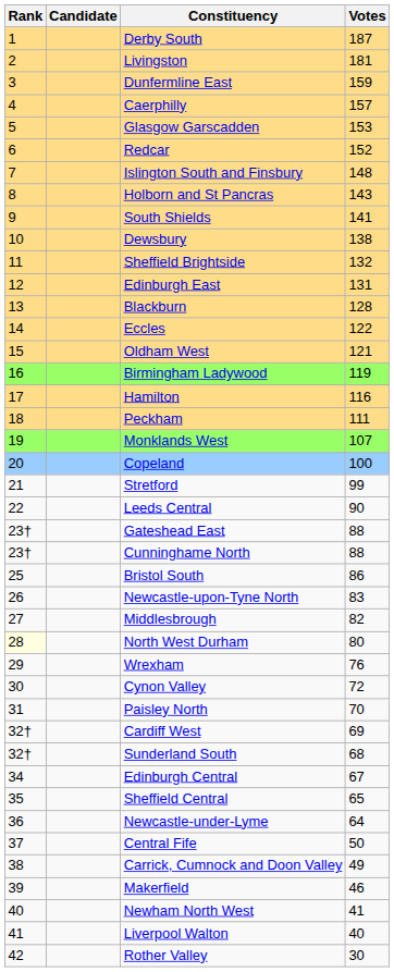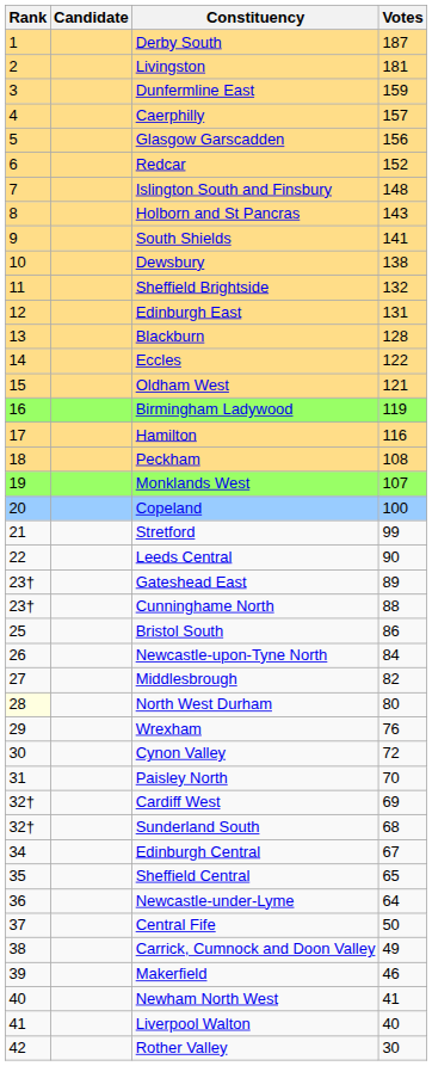 <table class="wikitable sortable">
 <tr>
 <th>Rank<br></th>
 <th>Candidate<br></th>
 <th>Constituency<br></th>
 <th>Votes<br></th>
 </tr>
 <tr bgcolor=ffdd88>
 <td>1</td>
 <td></td>
 <td><a href='#'>Derby South</a></td>
 <td>187</td>
 </tr>
 <tr bgcolor=ffdd88>
 <td>2</td>
 <td></td>
 <td><a href='#'>Livingston</a></td>
 <td>181</td>
 </tr>
 <tr bgcolor=ffdd88>
 <td>3</td>
 <td></td>
 <td><a href='#'>Dunfermline East</a></td>
 <td>159</td>
 </tr>
 <tr bgcolor=ffdd88>
 <td>4</td>
 <td></td>
 <td><a href='#'>Caerphilly</a></td>
 <td>157</td>
 </tr>
 <tr bgcolor=ffdd88>
 <td>5</td>
 <td></td>
 <td><a href='#'>Glasgow Garscadden</a></td>
-<td>153</td>
+<td>156</td>
 </tr>
 <tr bgcolor=ffdd88>
 <td>6</td>
 <td></td>
 <td><a href='#'>Redcar</a></td>
 <td>152</td>
 </tr>
 <tr bgcolor=ffdd88>
 <td>7</td>
 <td></td>
 <td><a href='#'>Islington South and Finsbury</a></td>
 <td>148</td>
 </tr>
 <tr bgcolor=ffdd88>
 <td>8</td>
 <td></td>
 <td><a href='#'>Holborn and St Pancras</a></td>
 <td>143</td>
 </tr>
 <tr bgcolor=ffdd88>
 <td>9</td>
 <td></td>
 <td><a href='#'>South Shields</a></td>
 <td>141</td>
 </tr>
 <tr bgcolor=ffdd88>
 <td>10</td>
 <td></td>
 <td><a href='#'>Dewsbury</a></td>
 <td>138</td>
 </tr>
 <tr bgcolor=ffdd88>
 <td>11</td>
 <td></td>
 <td><a href='#'>Sheffield Brightside</a></td>
 <td>132</td>
 </tr>
 <tr bgcolor=ffdd88>
 <td>12</td>
 <td></td>
 <td><a href='#'>Edinburgh East</a></td>
 <td>131</td>
 </tr>
 <tr bgcolor=ffdd88>
 <td>13</td>
 <td></td>
 <td><a href='#'>Blackburn</a></td>
 <td>128</td>
 </tr>
 <tr bgcolor=ffdd88>
 <td>14</td>
 <td></td>
 <td><a href='#'>Eccles</a></td>
 <td>122</td>
 </tr>
 <tr bgcolor=ffdd88>
 <td>15</td>
 <td></td>
 <td><a href='#'>Oldham West</a></td>
 <td>121</td>
 </tr>
 <tr bgcolor=99ff66>
 <td>16</td>
 <td></td>
 <td><a href='#'>Birmingham Ladywood</a></td>
 <td>119</td>
 </tr>
 <tr bgcolor=ffdd88>
 <td>17</td>
 <td></td>
 <td><a href='#'>Hamilton</a></td>
 <td>116</td>
 </tr>
 <tr bgcolor=ffdd88>
 <td>18</td>
 <td></td>
 <td><a href='#'>Peckham</a></td>
-<td>111</td>
+<td>108</td>
 </tr>
 <tr bgcolor=99ff66>
 <td>19</td>
 <td></td>
 <td><a href='#'>Monklands West</a></td>
 <td>107</td>
 </tr>
 <tr bgcolor=99ccff>
 <td>20</td>
 <td></td>
 <td><a href='#'>Copeland</a></td>
 <td>100</td>
 </tr>
 <tr>
 <td>21</td>
 <td></td>
 <td><a href='#'>Stretford</a></td>
 <td>99</td>
 </tr>
 <tr>
 <td>22</td>
 <td></td>
 <td><a href='#'>Leeds Central</a></td>
 <td>90</td>
 </tr>
 <tr>
 <td>23†</td>
 <td></td>
 <td><a href='#'>Gateshead East</a></td>
-<td>88</td>
+<td>89</td>
 </tr>
 <tr>
 <td>23†</td>
 <td></td>
 <td><a href='#'>Cunninghame North</a></td>
 <td>88</td>
 </tr>
 <tr>
 <td>25</td>
 <td></td>
 <td><a href='#'>Bristol South</a></td>
 <td>86</td>
 </tr>
 <tr>
 <td>26</td>
 <td></td>
 <td><a href='#'>Newcastle-upon-Tyne North</a></td>
-<td>83</td>
+<td>84</td>
 </tr>
 <tr>
 <td>27</td>
 <td></td>
 <td><a href='#'>Middlesbrough</a></td>
 <td>82</td>
 </tr>
 <tr>
 <td style="background: lightyellow;">28</td>
 <td></td>
 <td><a href='#'>North West Durham</a></td>
 <td>80</td>
 </tr>
 <tr>
 <td>29</td>
 <td></td>
 <td><a href='#'>Wrexham</a></td>
 <td>76</td>
 </tr>
 <tr>
 <td>30</td>
 <td></td>
 <td><a href='#'>Cynon Valley</a></td>
 <td>72</td>
 </tr>
 <tr>
 <td>31</td>
 <td></td>
 <td><a href='#'>Paisley North</a></td>
 <td>70</td>
 </tr>
 <tr>
 <td>32†</td>
 <td></td>
 <td><a href='#'>Cardiff West</a></td>
 <td>69</td>
 </tr>
 <tr>
 <td>32†</td>
 <td></td>
 <td><a href='#'>Sunderland South</a></td>
 <td>68</td>
 </tr>
 <tr>
 <td>34</td>
 <td></td>
 <td><a href='#'>Edinburgh Central</a></td>
 <td>67</td>
 </tr>
 <tr>
 <td>35</td>
 <td></td>
 <td><a href='#'>Sheffield Central</a></td>
 <td>65</td>
 </tr>
 <tr>
 <td>36</td>
 <td></td>
 <td><a href='#'>Newcastle-under-Lyme</a></td>
 <td>64</td>
 </tr>
 <tr>
 <td>37</td>
 <td></td>
 <td><a href='#'>Central Fife</a></td>
 <td>50</td>
 </tr>
 <tr>
 <td>38</td>
 <td></td>
 <td><a href='#'>Carrick, Cumnock and Doon Valley</a></td>
 <td>49</td>
 </tr>
 <tr>
 <td>39</td>
 <td></td>
 <td><a href='#'>Makerfield</a></td>
 <td>46</td>
 </tr>
 <tr>
 <td>40</td>
 <td></td>
 <td><a href='#'>Newham North West</a></td>
 <td>41</td>
 </tr>
 <tr>
 <td>41</td>
 <td></td>
 <td><a href='#'>Liverpool Walton</a></td>
 <td>40</td>
 </tr>
 <tr>
 <td>42</td>
 <td></td>
 <td><a href='#'>Rother Valley</a></td>
 <td>30</td>
 </tr>
 </table>
